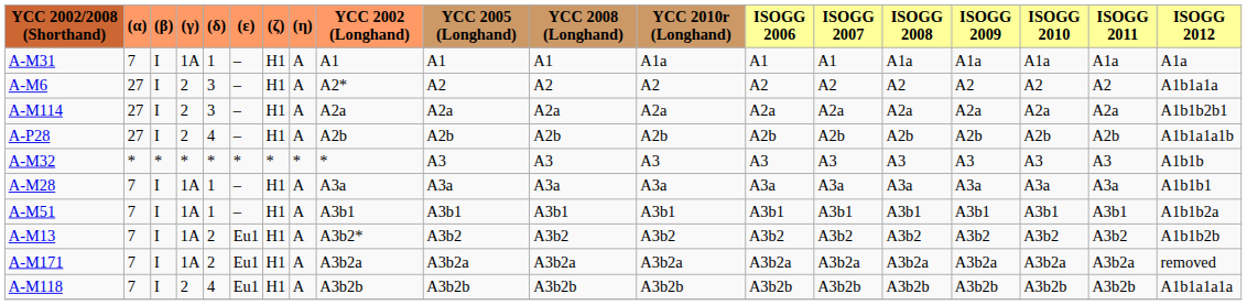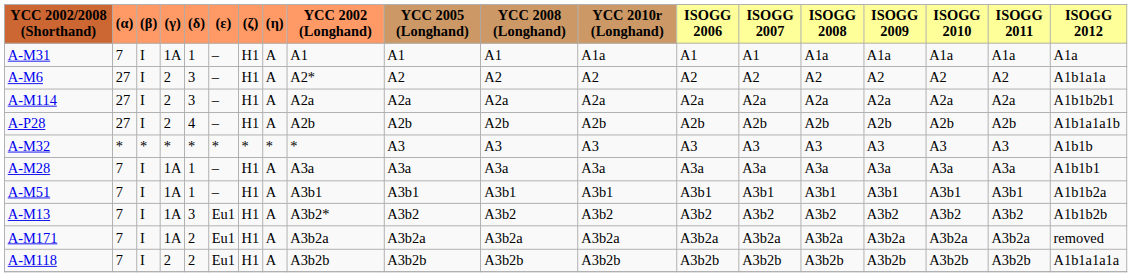 <table class="wikitable">
 <tr>
 <th align="center" style="background:#c63;"><strong>YCC 2002/2008 (Shorthand)</strong></th>
 <th align="center" style="background:#f96;"><strong>(α)</strong></th>
 <th align="center" style="background:#f96;"><strong>(β)</strong></th>
 <th align="center" style="background:#f96;"><strong>(γ)</strong></th>
 <td align="center" style="background:#f96;"><strong>(δ)</strong></td>
 <td align="center" style="background:#f96;"><strong>(ε)</strong></td>
 <td align="center" style="background:#f96;"><strong>(ζ)</strong></td>
 <td align="center" style="background:#f96"><strong>(η)</strong></td>
 <td align="center" style="background:#f96"><strong>YCC 2002 (Longhand)</strong></td>
 <td align="center" style="background:#c96;"><strong>YCC 2005 (Longhand)</strong></td>
 <td align="center" style="background:#c96;"><strong>YCC 2008 (Longhand)</strong></td>
 <td align="center" style="background:#c96;"><strong>YCC 2010r (Longhand)</strong></td>
 <td align="center" style="background:#ff9;"><strong>ISOGG 2006</strong></td>
 <td align="center" style="background:#ff9;"><strong>ISOGG 2007</strong></td>
 <td align="center" style="background:#ff9;"><strong>ISOGG 2008</strong></td>
 <td align="center" style="background:#ff9;"><strong>ISOGG 2009</strong></td>
 <td align="center" style="background:#ff9;"><strong>ISOGG 2010</strong></td>
 <td align="center" style="background:#ff9;"><strong>ISOGG 2011</strong></td>
 <td align="center" style="background:#ff9;"><strong>ISOGG 2012</strong></td>
 </tr>
 <tr>
 <td><a href='#'>A-M31</a></td>
 <td>7</td>
 <td>I</td>
 <td>1A</td>
 <td>1</td>
 <td>–</td>
 <td>H1</td>
 <td>A</td>
 <td>A1</td>
 <td>A1</td>
 <td>A1</td>
 <td>A1a</td>
 <td>A1</td>
 <td>A1</td>
 <td>A1a</td>
 <td>A1a</td>
 <td>A1a</td>
 <td>A1a</td>
 <td>A1a</td>
 </tr>
 <tr>
 <td><a href='#'>A-M6</a></td>
 <td>27</td>
 <td>I</td>
 <td>2</td>
 <td>3</td>
 <td>–</td>
 <td>H1</td>
 <td>A</td>
 <td>A2*</td>
 <td>A2</td>
 <td>A2</td>
 <td>A2</td>
 <td>A2</td>
 <td>A2</td>
 <td>A2</td>
 <td>A2</td>
 <td>A2</td>
 <td>A2</td>
 <td>A1b1a1a</td>
 </tr>
 <tr>
 <td><a href='#'>A-M114</a></td>
 <td>27</td>
 <td>I</td>
 <td>2</td>
 <td>3</td>
 <td>–</td>
 <td>H1</td>
 <td>A</td>
 <td>A2a</td>
 <td>A2a</td>
 <td>A2a</td>
 <td>A2a</td>
 <td>A2a</td>
 <td>A2a</td>
 <td>A2a</td>
 <td>A2a</td>
 <td>A2a</td>
 <td>A2a</td>
 <td>A1b1b2b1</td>
 </tr>
 <tr>
 <td><a href='#'>A-P28</a></td>
 <td>27</td>
 <td>I</td>
 <td>2</td>
 <td>4</td>
 <td>–</td>
 <td>H1</td>
 <td>A</td>
 <td>A2b</td>
 <td>A2b</td>
 <td>A2b</td>
 <td>A2b</td>
 <td>A2b</td>
 <td>A2b</td>
 <td>A2b</td>
 <td>A2b</td>
 <td>A2b</td>
 <td>A2b</td>
 <td>A1b1a1a1b</td>
 </tr>
 <tr>
 <td><a href='#'>A-M32</a></td>
 <td>*</td>
 <td>*</td>
 <td>*</td>
 <td>*</td>
 <td>*</td>
 <td>*</td>
 <td>*</td>
 <td>*</td>
 <td>A3</td>
 <td>A3</td>
 <td>A3</td>
 <td>A3</td>
 <td>A3</td>
 <td>A3</td>
 <td>A3</td>
 <td>A3</td>
 <td>A3</td>
 <td>A1b1b</td>
 </tr>
 <tr>
 <td><a href='#'>A-M28</a></td>
 <td>7</td>
 <td>I</td>
 <td>1A</td>
 <td>1</td>
 <td>–</td>
 <td>H1</td>
 <td>A</td>
 <td>A3a</td>
 <td>A3a</td>
 <td>A3a</td>
 <td>A3a</td>
 <td>A3a</td>
 <td>A3a</td>
 <td>A3a</td>
 <td>A3a</td>
 <td>A3a</td>
 <td>A3a</td>
 <td>A1b1b1</td>
 </tr>
 <tr>
 <td><a href='#'>A-M51</a></td>
 <td>7</td>
 <td>I</td>
 <td>1A</td>
 <td>1</td>
 <td>–</td>
 <td>H1</td>
 <td>A</td>
 <td>A3b1</td>
 <td>A3b1</td>
 <td>A3b1</td>
 <td>A3b1</td>
 <td>A3b1</td>
 <td>A3b1</td>
 <td>A3b1</td>
 <td>A3b1</td>
 <td>A3b1</td>
 <td>A3b1</td>
 <td>A1b1b2a</td>
 </tr>
 <tr>
 <td><a href='#'>A-M13</a></td>
 <td>7</td>
 <td>I</td>
 <td>1A</td>
-<td>2</td>
+<td>3</td>
 <td>Eu1</td>
 <td>H1</td>
 <td>A</td>
 <td>A3b2*</td>
 <td>A3b2</td>
 <td>A3b2</td>
 <td>A3b2</td>
 <td>A3b2</td>
 <td>A3b2</td>
 <td>A3b2</td>
 <td>A3b2</td>
 <td>A3b2</td>
 <td>A3b2</td>
 <td>A1b1b2b</td>
 </tr>
 <tr>
 <td><a href='#'>A-M171</a></td>
 <td>7</td>
 <td>I</td>
 <td>1A</td>
 <td>2</td>
 <td>Eu1</td>
 <td>H1</td>
 <td>A</td>
 <td>A3b2a</td>
 <td>A3b2a</td>
 <td>A3b2a</td>
 <td>A3b2a</td>
 <td>A3b2a</td>
 <td>A3b2a</td>
 <td>A3b2a</td>
 <td>A3b2a</td>
 <td>A3b2a</td>
 <td>A3b2a</td>
 <td>removed</td>
 </tr>
 <tr>
 <td><a href='#'>A-M118</a></td>
 <td>7</td>
 <td>I</td>
 <td>2</td>
-<td>4</td>
+<td>2</td>
 <td>Eu1</td>
 <td>H1</td>
 <td>A</td>
 <td>A3b2b</td>
 <td>A3b2b</td>
 <td>A3b2b</td>
 <td>A3b2b</td>
 <td>A3b2b</td>
 <td>A3b2b</td>
 <td>A3b2b</td>
 <td>A3b2b</td>
 <td>A3b2b</td>
 <td>A3b2b</td>
 <td>A1b1a1a1a</td>
 </tr>
 <tr>
 </tr>
 </table>
